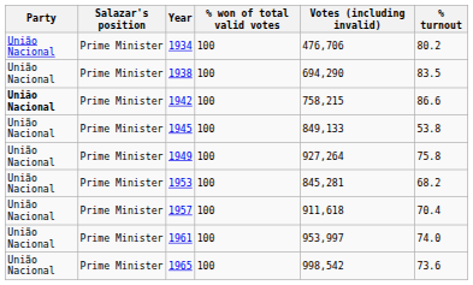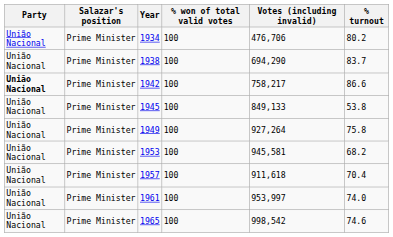 <table class="wikitable sortable">
 <tr>
 <th>Party</th>
 <th>Salazar's position</th>
 <th>Year</th>
 <th>% won of total valid votes</th>
 <th>Votes (including invalid)</th>
 <th>% turnout</th>
 </tr>
 <tr>
 <td><a href='#'>União Nacional</a></td>
 <td>Prime Minister</td>
 <td><a href='#'>1934</a></td>
 <td>100</td>
 <td>476,706</td>
 <td>80.2</td>
 </tr>
 <tr>
 <td>União Nacional</td>
 <td>Prime Minister</td>
 <td><a href='#'>1938</a></td>
 <td>100</td>
 <td>694,290</td>
-<td>83.5</td>
+<td>83.7</td>
 </tr>
 <tr>
 <td><strong>União Nacional</strong></td>
 <td>Prime Minister</td>
 <td><a href='#'>1942</a></td>
 <td>100</td>
-<td>758,215</td>
+<td>758,217</td>
 <td>86.6</td>
 </tr>
 <tr>
 <td>União Nacional</td>
 <td>Prime Minister</td>
 <td><a href='#'>1945</a></td>
 <td>100</td>
 <td>849,133</td>
 <td>53.8</td>
 </tr>
 <tr>
 <td>União Nacional</td>
 <td>Prime Minister</td>
 <td><a href='#'>1949</a></td>
 <td>100</td>
 <td>927,264</td>
 <td>75.8</td>
 </tr>
 <tr>
 <td>União Nacional</td>
 <td>Prime Minister</td>
 <td><a href='#'>1953</a></td>
 <td>100</td>
-<td>845,281</td>
+<td>945,581</td>
 <td>68.2</td>
 </tr>
 <tr>
 <td>União Nacional</td>
 <td>Prime Minister</td>
 <td><a href='#'>1957</a></td>
 <td>100</td>
 <td>911,618</td>
 <td>70.4</td>
 </tr>
 <tr>
 <td>União Nacional</td>
 <td>Prime Minister</td>
 <td><a href='#'>1961</a></td>
 <td>100</td>
 <td>953,997</td>
 <td>74.0</td>
 </tr>
 <tr>
 <td>União Nacional</td>
 <td>Prime Minister</td>
 <td><a href='#'>1965</a></td>
 <td>100</td>
 <td>998,542</td>
-<td>73.6</td>
+<td>74.6</td>
 </tr>
 </table>
